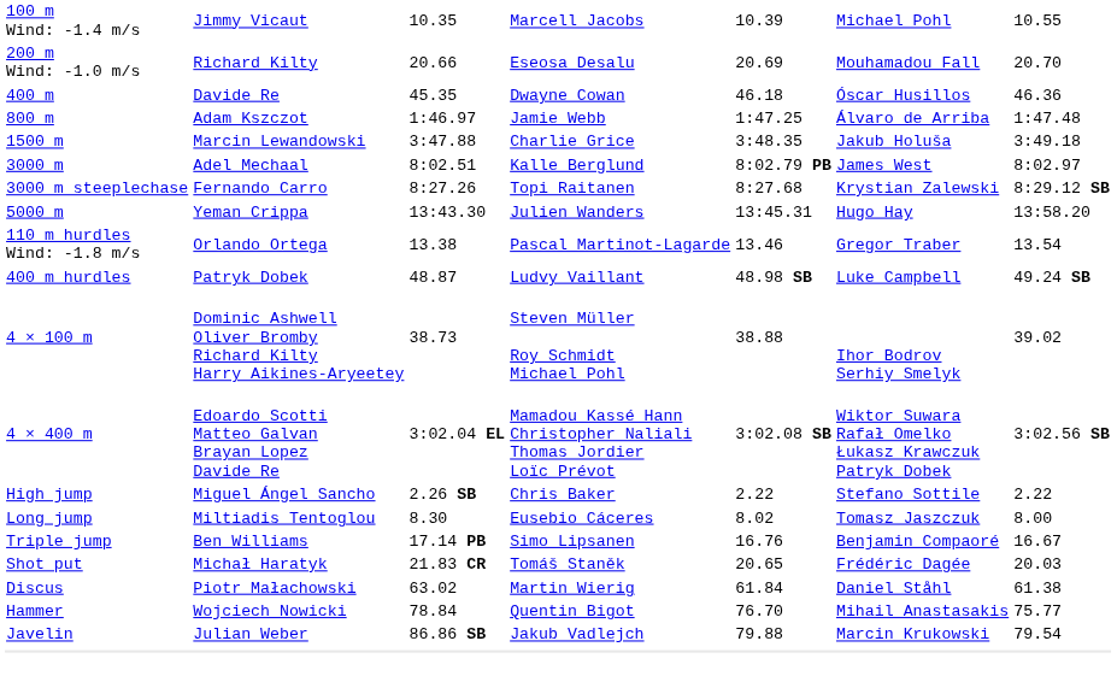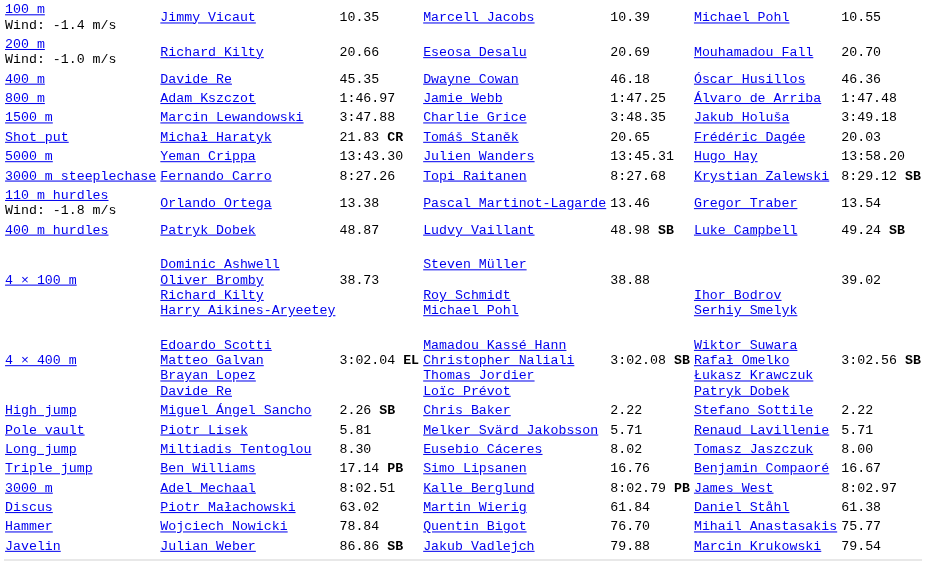 <table>
 <tr>
 <td><a href='#'>100 m</a><br>Wind: -1.4 m/s</td>
 <td><a href='#'>Jimmy Vicaut</a><br></td>
 <td>10.35</td>
 <td><a href='#'>Marcell Jacobs</a><br></td>
 <td>10.39</td>
 <td><a href='#'>Michael Pohl</a><br></td>
 <td>10.55</td>
 </tr>
 <tr>
 <td><a href='#'>200 m</a><br>Wind: -1.0 m/s</td>
 <td><a href='#'>Richard Kilty</a><br></td>
 <td>20.66</td>
 <td><a href='#'>Eseosa Desalu</a><br></td>
 <td>20.69</td>
 <td><a href='#'>Mouhamadou Fall</a><br></td>
 <td>20.70</td>
 </tr>
 <tr>
 <td><a href='#'>400 m</a></td>
 <td><a href='#'>Davide Re</a><br></td>
 <td>45.35</td>
 <td><a href='#'>Dwayne Cowan</a><br></td>
 <td>46.18</td>
 <td><a href='#'>Óscar Husillos</a><br></td>
 <td>46.36</td>
 </tr>
 <tr>
 <td><a href='#'>800 m</a></td>
 <td><a href='#'>Adam Kszczot</a><br></td>
 <td>1:46.97</td>
 <td><a href='#'>Jamie Webb</a><br></td>
 <td>1:47.25</td>
 <td><a href='#'>Álvaro de Arriba</a><br></td>
 <td>1:47.48</td>
 </tr>
 <tr>
 <td><a href='#'>1500 m</a></td>
 <td><a href='#'>Marcin Lewandowski</a><br></td>
 <td>3:47.88</td>
 <td><a href='#'>Charlie Grice</a><br></td>
 <td>3:48.35</td>
 <td><a href='#'>Jakub Holuša</a><br></td>
 <td>3:49.18</td>
 </tr>
 <tr>
-<td><a href='#'>3000 m</a></td>
-<td><a href='#'>Adel Mechaal</a><br></td>
-<td>8:02.51</td>
-<td><a href='#'>Kalle Berglund</a><br></td>
-<td>8:02.79 <strong>PB</strong></td>
-<td><a href='#'>James West</a><br></td>
-<td>8:02.97</td>
+<td><a href='#'>Shot put</a></td>
+<td><a href='#'>Michał Haratyk</a><br></td>
+<td>21.83 <strong>CR</strong></td>
+<td><a href='#'>Tomáš Staněk</a><br></td>
+<td>20.65</td>
+<td><a href='#'>Frédéric Dagée</a><br></td>
+<td>20.03</td>
+</tr>
+<tr>
+<td><a href='#'>5000 m</a></td>
+<td><a href='#'>Yeman Crippa</a><br></td>
+<td>13:43.30</td>
+<td><a href='#'>Julien Wanders</a><br></td>
+<td>13:45.31</td>
+<td><a href='#'>Hugo Hay</a><br></td>
+<td>13:58.20</td>
 </tr>
 <tr>
 <td><a href='#'>3000 m steeplechase</a></td>
 <td><a href='#'>Fernando Carro</a><br></td>
 <td>8:27.26</td>
 <td><a href='#'>Topi Raitanen</a><br></td>
 <td>8:27.68</td>
 <td><a href='#'>Krystian Zalewski</a><br></td>
 <td>8:29.12 <strong>SB</strong></td>
-</tr>
-<tr>
-<td><a href='#'>5000 m</a></td>
-<td><a href='#'>Yeman Crippa</a><br></td>
-<td>13:43.30</td>
-<td><a href='#'>Julien Wanders</a><br></td>
-<td>13:45.31</td>
-<td><a href='#'>Hugo Hay</a><br></td>
-<td>13:58.20</td>
 </tr>
 <tr>
 <td><a href='#'>110 m hurdles</a><br>Wind: -1.8 m/s</td>
 <td><a href='#'>Orlando Ortega</a><br></td>
 <td>13.38</td>
 <td><a href='#'>Pascal Martinot-Lagarde</a><br></td>
 <td>13.46</td>
 <td><a href='#'>Gregor Traber</a><br></td>
 <td>13.54</td>
 </tr>
 <tr>
 <td><a href='#'>400 m hurdles</a></td>
 <td><a href='#'>Patryk Dobek</a><br></td>
 <td>48.87</td>
 <td><a href='#'>Ludvy Vaillant</a><br></td>
 <td>48.98 <strong>SB </strong></td>
 <td><a href='#'>Luke Campbell</a><br></td>
 <td>49.24 <strong>SB </strong></td>
 </tr>
 <tr>
 <td><a href='#'>4 × 100 m</a></td>
 <td><br><a href='#'>Dominic Ashwell</a><br><a href='#'>Oliver Bromby</a><br><a href='#'>Richard Kilty</a><br><a href='#'>Harry Aikines-Aryeetey</a></td>
 <td>38.73</td>
 <td><br><a href='#'>Steven Müller</a><br><br><a href='#'>Roy Schmidt</a><br><a href='#'>Michael Pohl</a></td>
 <td>38.88</td>
 <td><br><br><br><a href='#'>Ihor Bodrov</a><br><a href='#'>Serhiy Smelyk</a></td>
 <td>39.02</td>
 </tr>
 <tr>
 <td><a href='#'>4 × 400 m</a></td>
 <td><br><a href='#'>Edoardo Scotti</a><br><a href='#'>Matteo Galvan</a><br><a href='#'>Brayan Lopez</a><br><a href='#'>Davide Re</a></td>
 <td>3:02.04 <strong>EL</strong></td>
 <td><br><a href='#'>Mamadou Kassé Hann</a><br><a href='#'>Christopher Naliali</a><br><a href='#'>Thomas Jordier</a><br><a href='#'>Loïc Prévot</a></td>
 <td>3:02.08 <strong>SB</strong></td>
 <td><br><a href='#'>Wiktor Suwara</a><br><a href='#'>Rafał Omelko</a><br><a href='#'>Łukasz Krawczuk</a><br><a href='#'>Patryk Dobek</a></td>
 <td>3:02.56 <strong>SB</strong></td>
 </tr>
 <tr>
 <td><a href='#'>High jump</a></td>
 <td><a href='#'>Miguel Ángel Sancho</a><br></td>
 <td>2.26 <strong>SB </strong></td>
 <td><a href='#'>Chris Baker</a><br></td>
 <td>2.22</td>
 <td><a href='#'>Stefano Sottile</a><br></td>
 <td>2.22</td>
 </tr>
 <tr>
+<td><a href='#'>Pole vault</a></td>
+<td><a href='#'>Piotr Lisek</a><br></td>
+<td>5.81</td>
+<td><a href='#'>Melker Svärd Jakobsson</a><br></td>
+<td>5.71</td>
+<td><a href='#'>Renaud Lavillenie</a><br></td>
+<td>5.71</td>
+</tr>
+<tr>
 <td><a href='#'>Long jump</a></td>
 <td><a href='#'>Miltiadis Tentoglou</a><br></td>
 <td>8.30</td>
 <td><a href='#'>Eusebio Cáceres</a><br></td>
 <td>8.02 </td>
 <td><a href='#'>Tomasz Jaszczuk</a><br></td>
 <td>8.00</td>
 </tr>
 <tr>
 <td><a href='#'>Triple jump</a></td>
 <td><a href='#'>Ben Williams</a><br></td>
 <td>17.14 <strong>PB</strong></td>
 <td><a href='#'>Simo Lipsanen</a><br></td>
 <td>16.76</td>
 <td><a href='#'>Benjamin Compaoré</a><br></td>
 <td>16.67</td>
 </tr>
 <tr>
-<td><a href='#'>Shot put</a></td>
-<td><a href='#'>Michał Haratyk</a><br></td>
-<td>21.83 <strong>CR</strong></td>
-<td><a href='#'>Tomáš Staněk</a><br></td>
-<td>20.65</td>
-<td><a href='#'>Frédéric Dagée</a><br></td>
-<td>20.03</td>
+<td><a href='#'>3000 m</a></td>
+<td><a href='#'>Adel Mechaal</a><br></td>
+<td>8:02.51</td>
+<td><a href='#'>Kalle Berglund</a><br></td>
+<td>8:02.79 <strong>PB</strong></td>
+<td><a href='#'>James West</a><br></td>
+<td>8:02.97</td>
 </tr>
 <tr>
 <td><a href='#'>Discus</a></td>
 <td><a href='#'>Piotr Małachowski</a><br></td>
 <td>63.02</td>
 <td><a href='#'>Martin Wierig</a><br></td>
 <td>61.84</td>
 <td><a href='#'>Daniel Ståhl</a><br></td>
 <td>61.38</td>
 </tr>
 <tr>
 <td><a href='#'>Hammer</a></td>
 <td><a href='#'>Wojciech Nowicki</a><br></td>
 <td>78.84</td>
 <td><a href='#'>Quentin Bigot</a><br></td>
 <td>76.70</td>
 <td><a href='#'>Mihail Anastasakis</a><br></td>
 <td>75.77</td>
 </tr>
 <tr>
 <td><a href='#'>Javelin</a></td>
 <td><a href='#'>Julian Weber</a><br></td>
 <td>86.86 <strong>SB </strong></td>
 <td><a href='#'>Jakub Vadlejch</a><br></td>
 <td>79.88</td>
 <td><a href='#'>Marcin Krukowski</a><br></td>
 <td>79.54</td>
 </tr>
 <tr>
 </tr>
 <tr bgcolor= e8e8e8>
 <td colspan=7></td>
 </tr>
 </table>
